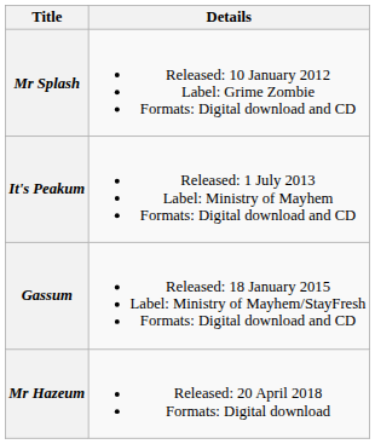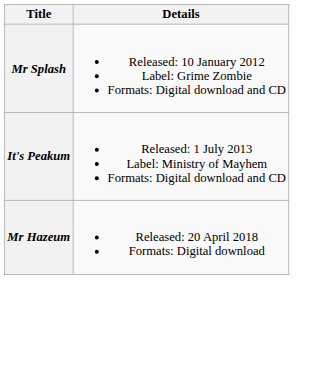 <table class="wikitable plainrowheaders" style="text-align:center;">
 <tr>
 <th scope="col">Title</th>
 <th scope="col">Details</th>
 </tr>
 <tr>
 <th scope="row"><strong><em>Mr Splash</em></strong></th>
 <td><br><ul><li>Released: 10 January 2012</li><li>Label: Grime Zombie</li><li>Formats: Digital download and CD</li></ul></td>
 </tr>
 <tr>
 <th scope="row"><strong><em>It's Peakum</em></strong></th>
 <td><br><ul><li>Released: 1 July 2013</li><li>Label: Ministry of Mayhem</li><li>Formats: Digital download and CD</li></ul></td>
 </tr>
 <tr>
-<th scope="row"><strong><em>Gassum</em></strong></th>
-<td><br><ul><li>Released: 18 January 2015</li><li>Label: Ministry of Mayhem/StayFresh</li><li>Formats: Digital download and CD</li></ul></td>
-</tr>
-<tr>
 <th scope="row"><strong><em>Mr Hazeum</em></strong></th>
 <td><br><ul><li>Released: 20 April 2018</li><li>Formats: Digital download</li></ul></td>
 </tr>
 </table>
